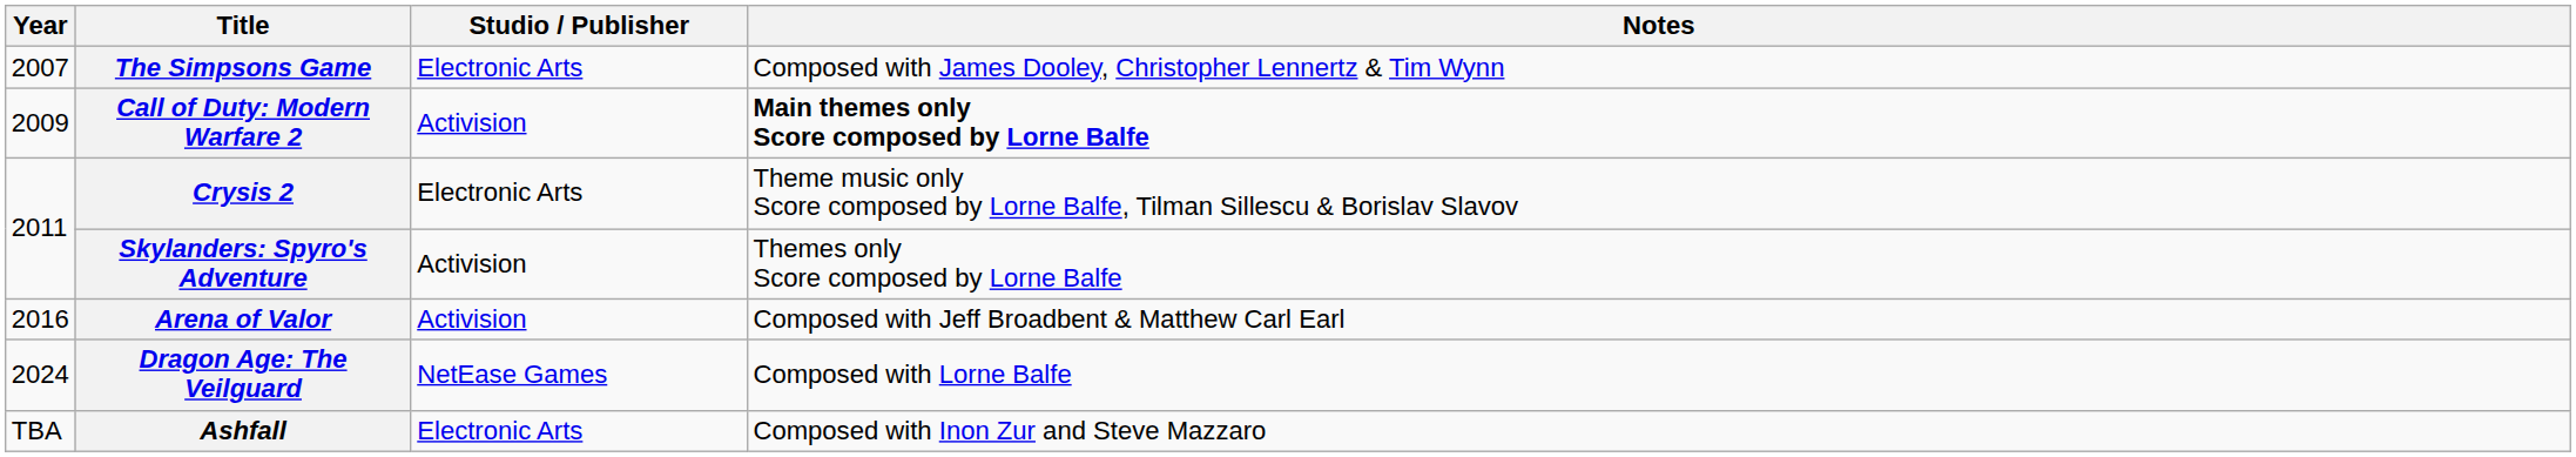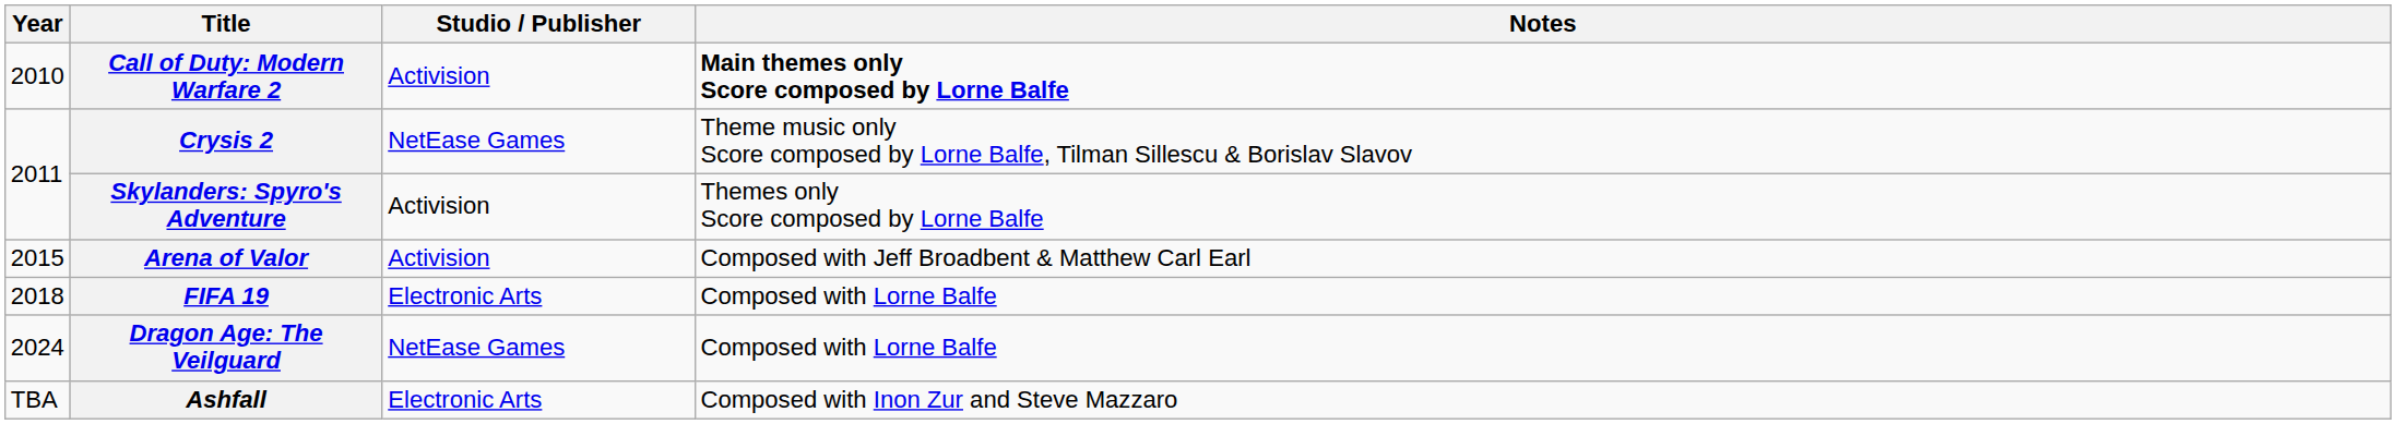 <table class="wikitable sortable" width="100%">
 <tr>
 <th width="30">Year</th>
 <th width="200">Title</th>
 <th width="200">Studio / Publisher</th>
 <th>Notes</th>
 </tr>
 <tr>
-<td>2007</td>
-<th><em><a href='#'>The Simpsons Game</a></em></th>
-<td><a href='#'>Electronic Arts</a></td>
-<td>Composed with <a href='#'>James Dooley</a>, <a href='#'>Christopher Lennertz</a> & <a href='#'>Tim Wynn</a></td>
-</tr>
-<tr>
-<td>2009</td>
+<td>2010</td>
 <th><em><a href='#'>Call of Duty: Modern Warfare 2</a></em></th>
 <td><a href='#'>Activision</a></td>
 <td><strong>Main themes only<br>Score composed by <a href='#'>Lorne Balfe</a></strong></td>
 </tr>
 <tr>
 <td rowspan="2">2011</td>
 <th><em><a href='#'>Crysis 2</a></em></th>
-<td>Electronic Arts</td>
+<td><a href='#'>NetEase Games</a></td>
 <td>Theme music only<br>Score composed by <a href='#'>Lorne Balfe</a>, Tilman Sillescu & Borislav Slavov</td>
 </tr>
 <tr>
 <th><em><a href='#'>Skylanders: Spyro's Adventure</a></em></th>
 <td>Activision</td>
 <td>Themes only<br>Score composed by <a href='#'>Lorne Balfe</a></td>
 </tr>
 <tr>
-<td>2016</td>
+<td>2015</td>
 <th><em><a href='#'>Arena of Valor</a></em></th>
 <td><a href='#'>Activision</a></td>
 <td>Composed with Jeff Broadbent & Matthew Carl Earl</td>
+</tr>
+<tr>
+<td>2018</td>
+<th><em><a href='#'>FIFA 19</a></em></th>
+<td><a href='#'>Electronic Arts</a></td>
+<td>Composed with <a href='#'>Lorne Balfe</a></td>
 </tr>
 <tr>
 <td>2024</td>
 <th><em><a href='#'>Dragon Age: The Veilguard</a></em></th>
 <td><a href='#'>NetEase Games</a></td>
 <td>Composed with <a href='#'>Lorne Balfe</a></td>
 </tr>
 <tr>
 <td>TBA</td>
 <th><em>Ashfall</em></th>
 <td><a href='#'>Electronic Arts</a></td>
 <td>Composed with <a href='#'>Inon Zur</a> and Steve Mazzaro</td>
 </tr>
 </table>
